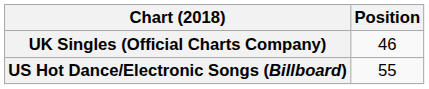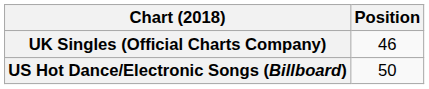 <table class="wikitable plainrowheaders" style="text-align:center">
 <tr>
 <th scope="col">Chart (2018)</th>
 <th scope="col">Position</th>
 </tr>
 <tr>
 <th scope="row">UK Singles (Official Charts Company)</th>
 <td>46</td>
 </tr>
 <tr>
 <th scope="row">US Hot Dance/Electronic Songs (<em>Billboard</em>)</th>
-<td>55</td>
+<td>50</td>
 </tr>
 </table>
